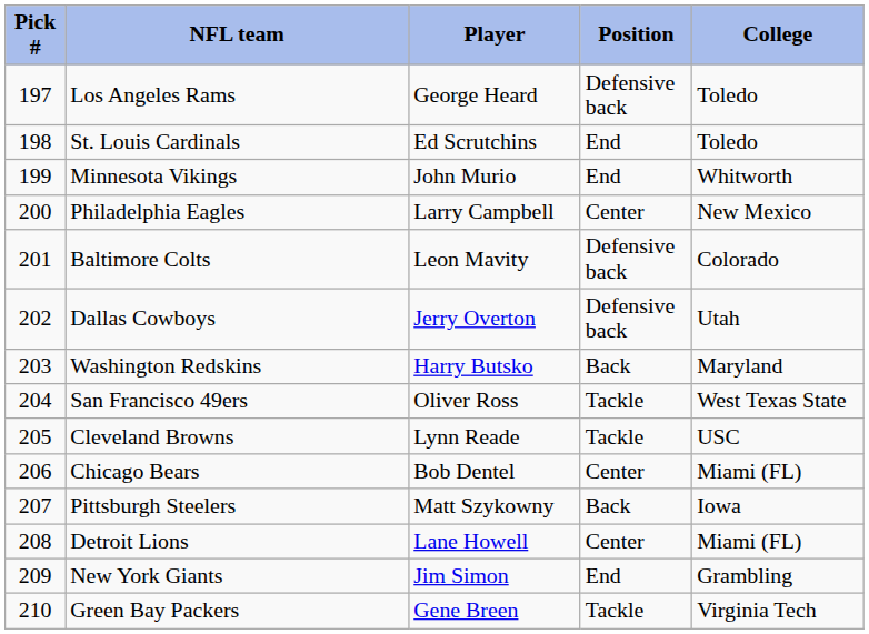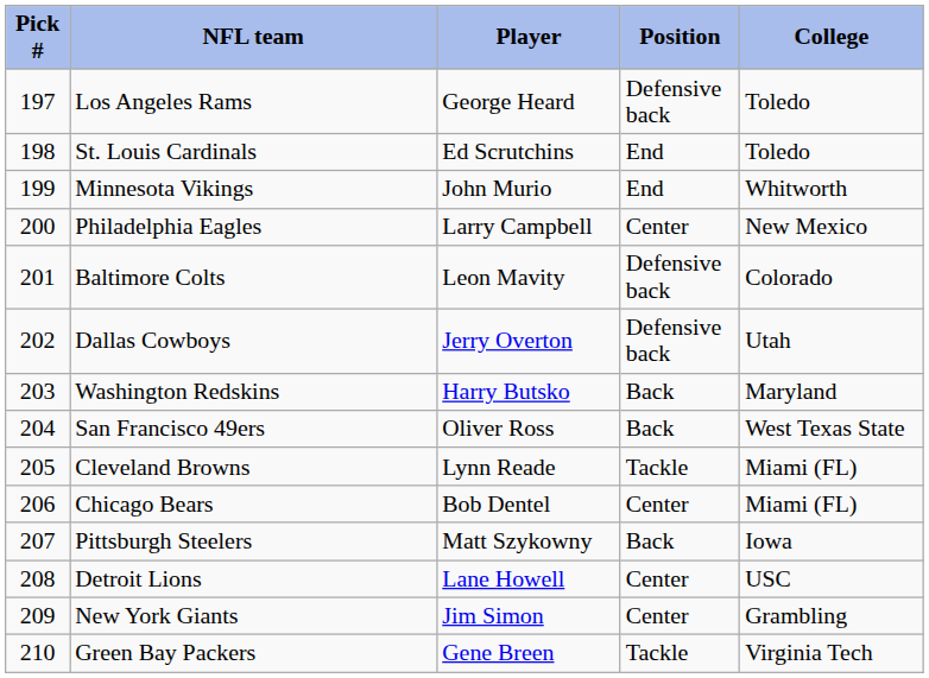 <table class="wikitable sortable sortable" style="width: 100%">
 <tr>
 <th style="background:#A8BDEC;" width=7%>Pick #</th>
 <th width=40% style="background:#A8BDEC;">NFL team</th>
 <th width=20% style="background:#A8BDEC;">Player</th>
 <th width=13% style="background:#A8BDEC;">Position</th>
 <th style="background:#A8BDEC;">College</th>
 </tr>
 <tr>
 <td align=center>197</td>
 <td>Los Angeles Rams</td>
 <td>George Heard</td>
 <td>Defensive back</td>
 <td>Toledo</td>
 </tr>
 <tr>
 <td align=center>198</td>
 <td>St. Louis Cardinals</td>
 <td>Ed Scrutchins</td>
 <td>End</td>
 <td>Toledo</td>
 </tr>
 <tr>
 <td align=center>199</td>
 <td>Minnesota Vikings</td>
 <td>John Murio</td>
 <td>End</td>
 <td>Whitworth</td>
 </tr>
 <tr>
 <td align=center>200</td>
 <td>Philadelphia Eagles</td>
 <td>Larry Campbell</td>
 <td>Center</td>
 <td>New Mexico</td>
 </tr>
 <tr>
 <td align=center>201</td>
 <td>Baltimore Colts</td>
 <td>Leon Mavity</td>
 <td>Defensive back</td>
 <td>Colorado</td>
 </tr>
 <tr>
 <td align=center>202</td>
 <td>Dallas Cowboys</td>
 <td><a href='#'>Jerry Overton</a></td>
 <td>Defensive back</td>
 <td>Utah</td>
 </tr>
 <tr>
 <td align=center>203</td>
 <td>Washington Redskins</td>
 <td><a href='#'>Harry Butsko</a></td>
 <td>Back</td>
 <td>Maryland</td>
 </tr>
 <tr>
 <td align=center>204</td>
 <td>San Francisco 49ers</td>
 <td>Oliver Ross</td>
-<td>Tackle</td>
+<td>Back</td>
 <td>West Texas State</td>
 </tr>
 <tr>
 <td align=center>205</td>
 <td>Cleveland Browns</td>
 <td>Lynn Reade</td>
 <td>Tackle</td>
-<td>USC</td>
+<td>Miami (FL)</td>
 </tr>
 <tr>
 <td align=center>206</td>
 <td>Chicago Bears</td>
 <td>Bob Dentel</td>
 <td>Center</td>
 <td>Miami (FL)</td>
 </tr>
 <tr>
 <td align=center>207</td>
 <td>Pittsburgh Steelers</td>
 <td>Matt Szykowny</td>
 <td>Back</td>
 <td>Iowa</td>
 </tr>
 <tr>
 <td align=center>208</td>
 <td>Detroit Lions</td>
 <td><a href='#'>Lane Howell</a></td>
 <td>Center</td>
-<td>Miami (FL)</td>
+<td>USC</td>
 </tr>
 <tr>
 <td align=center>209</td>
 <td>New York Giants</td>
 <td><a href='#'>Jim Simon</a></td>
-<td>End</td>
+<td>Center</td>
 <td>Grambling</td>
 </tr>
 <tr>
 <td align=center>210</td>
 <td>Green Bay Packers</td>
 <td><a href='#'>Gene Breen</a></td>
 <td>Tackle</td>
 <td>Virginia Tech</td>
 </tr>
 </table>
